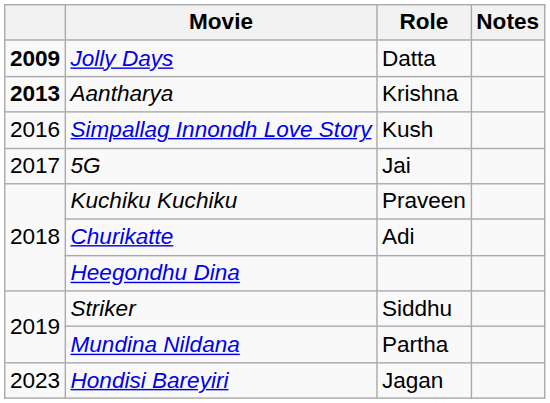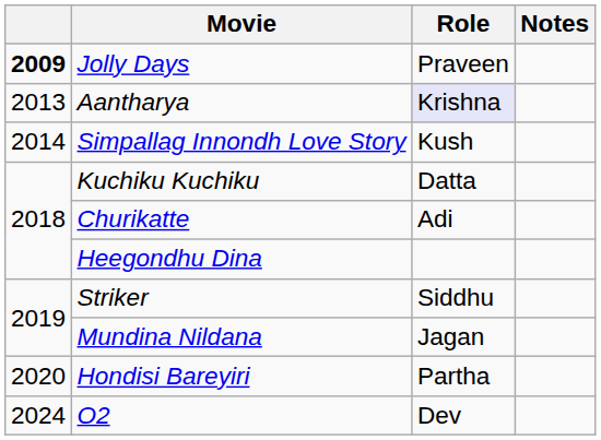 <table class="wikitable">
 <tr>
 <th></th>
 <th>Movie</th>
 <th>Role</th>
 <th>Notes</th>
 </tr>
 <tr>
 <td><strong>2009</strong></td>
 <td><em><a href='#'>Jolly Days</a></em></td>
-<td>Datta</td>
+<td>Praveen</td>
 <td></td>
 </tr>
 <tr>
-<td><strong>2013</strong></td>
+<td>2013</td>
 <td><em>Aantharya</em></td>
-<td>Krishna</td>
+<td style="background: lavender;">Krishna</td>
 <td></td>
 </tr>
 <tr>
-<td>2016</td>
+<td>2014</td>
 <td><em><a href='#'>Simpallag Innondh Love Story</a></em></td>
 <td>Kush</td>
 <td></td>
 </tr>
 <tr>
-<td>2017</td>
-<td><em>5G</em></td>
-<td>Jai</td>
-<td></td>
-</tr>
-<tr>
 <td rowspan="3">2018</td>
 <td><em>Kuchiku Kuchiku</em></td>
-<td>Praveen</td>
+<td>Datta</td>
 <td></td>
 </tr>
 <tr>
 <td><em><a href='#'>Churikatte</a></em></td>
 <td>Adi</td>
 <td></td>
 </tr>
 <tr>
 <td><em><a href='#'>Heegondhu Dina</a></em></td>
 <td></td>
 <td></td>
 </tr>
 <tr>
 <td rowspan="2">2019</td>
 <td><em>Striker</em></td>
 <td>Siddhu</td>
 <td></td>
 </tr>
 <tr>
 <td><em><a href='#'>Mundina Nildana</a></em></td>
+<td>Jagan</td>
+<td></td>
+</tr>
+<tr>
+<td>2020</td>
+<td><em><a href='#'>Hondisi Bareyiri</a></em></td>
 <td>Partha</td>
 <td></td>
 </tr>
 <tr>
-<td>2023</td>
-<td><em><a href='#'>Hondisi Bareyiri</a></em></td>
-<td>Jagan</td>
+<td>2024</td>
+<td><a href='#'><em>O2</em></a></td>
+<td>Dev</td>
 <td></td>
 </tr>
 </table>
